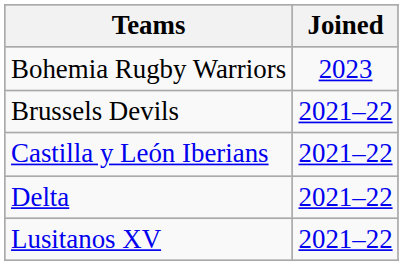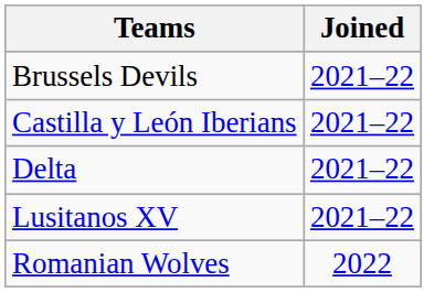 <table class="wikitable">
 <tr>
 <th>Teams</th>
 <th>Joined</th>
-</tr>
-<tr>
-<td> Bohemia Rugby Warriors</td>
-<td style="text-align: center;"><a href='#'>2023</a></td>
 </tr>
 <tr>
 <td> Brussels Devils</td>
 <td><a href='#'>2021–22</a></td>
 </tr>
 <tr>
 <td> <a href='#'>Castilla y León Iberians</a></td>
 <td><a href='#'>2021–22</a></td>
 </tr>
 <tr>
 <td> <a href='#'>Delta</a></td>
 <td><a href='#'>2021–22</a></td>
 </tr>
 <tr>
 <td> <a href='#'>Lusitanos XV</a></td>
 <td><a href='#'>2021–22</a></td>
 </tr>
+<tr>
+<td> <a href='#'>Romanian Wolves</a></td>
+<td style="text-align: center;"><a href='#'>2022</a></td>
+</tr>
 </table>
